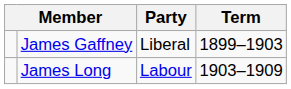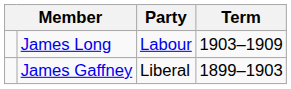 <table class="wikitable">
 <tr>
 <th colspan="2">Member</th>
 <th>Party</th>
 <th>Term</th>
 </tr>
 <tr>
 <td> </td>
+<td><a href='#'>James Long</a></td>
+<td><a href='#'>Labour</a></td>
+<td>1903–1909</td>
+</tr>
+<tr>
+<td> </td>
 <td><a href='#'>James Gaffney</a></td>
 <td>Liberal</td>
 <td>1899–1903</td>
 </tr>
-<tr>
-<td> </td>
-<td><a href='#'>James Long</a></td>
-<td><a href='#'>Labour</a></td>
-<td>1903–1909</td>
-</tr>
 </table>
